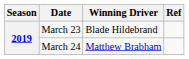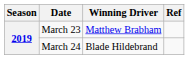 <table class="wikitable" style="font-size: 95%;">
 <tr>
 <th>Season</th>
 <th>Date</th>
 <th>Winning Driver</th>
 <th>Ref</th>
 </tr>
 <tr>
 <th Rowspan=2><a href='#'>2019</a></th>
 <td>March 23</td>
-<td> Blade Hildebrand</td>
+<td> <a href='#'>Matthew Brabham</a></td>
 <td></td>
 </tr>
 <tr>
 <td>March 24</td>
-<td> <a href='#'>Matthew Brabham</a></td>
+<td> Blade Hildebrand</td>
 <td></td>
 </tr>
 </table>
